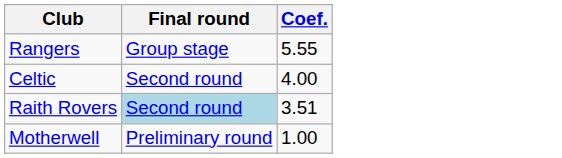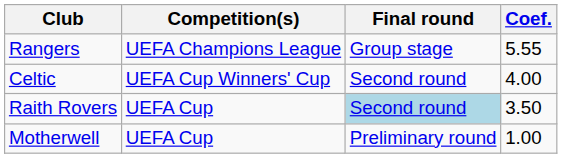 <table class="wikitable">
 <tr>
 <th>Club</th>
+<th>Competition(s)</th>
 <th>Final round</th>
 <th><a href='#'>Coef.</a></th>
 </tr>
 <tr>
 <td><a href='#'>Rangers</a></td>
+<td><a href='#'>UEFA Champions League</a></td>
 <td><a href='#'>Group stage</a></td>
 <td>5.55</td>
 </tr>
 <tr>
 <td><a href='#'>Celtic</a></td>
+<td><a href='#'>UEFA Cup Winners' Cup</a></td>
 <td><a href='#'>Second round</a></td>
 <td>4.00</td>
 </tr>
 <tr>
 <td><a href='#'>Raith Rovers</a></td>
+<td><a href='#'>UEFA Cup</a></td>
 <td style="background: lightblue;"><a href='#'>Second round</a></td>
-<td>3.51</td>
+<td>3.50</td>
 </tr>
 <tr>
 <td><a href='#'>Motherwell</a></td>
+<td><a href='#'>UEFA Cup</a></td>
 <td><a href='#'>Preliminary round</a></td>
 <td>1.00</td>
 </tr>
 </table>
